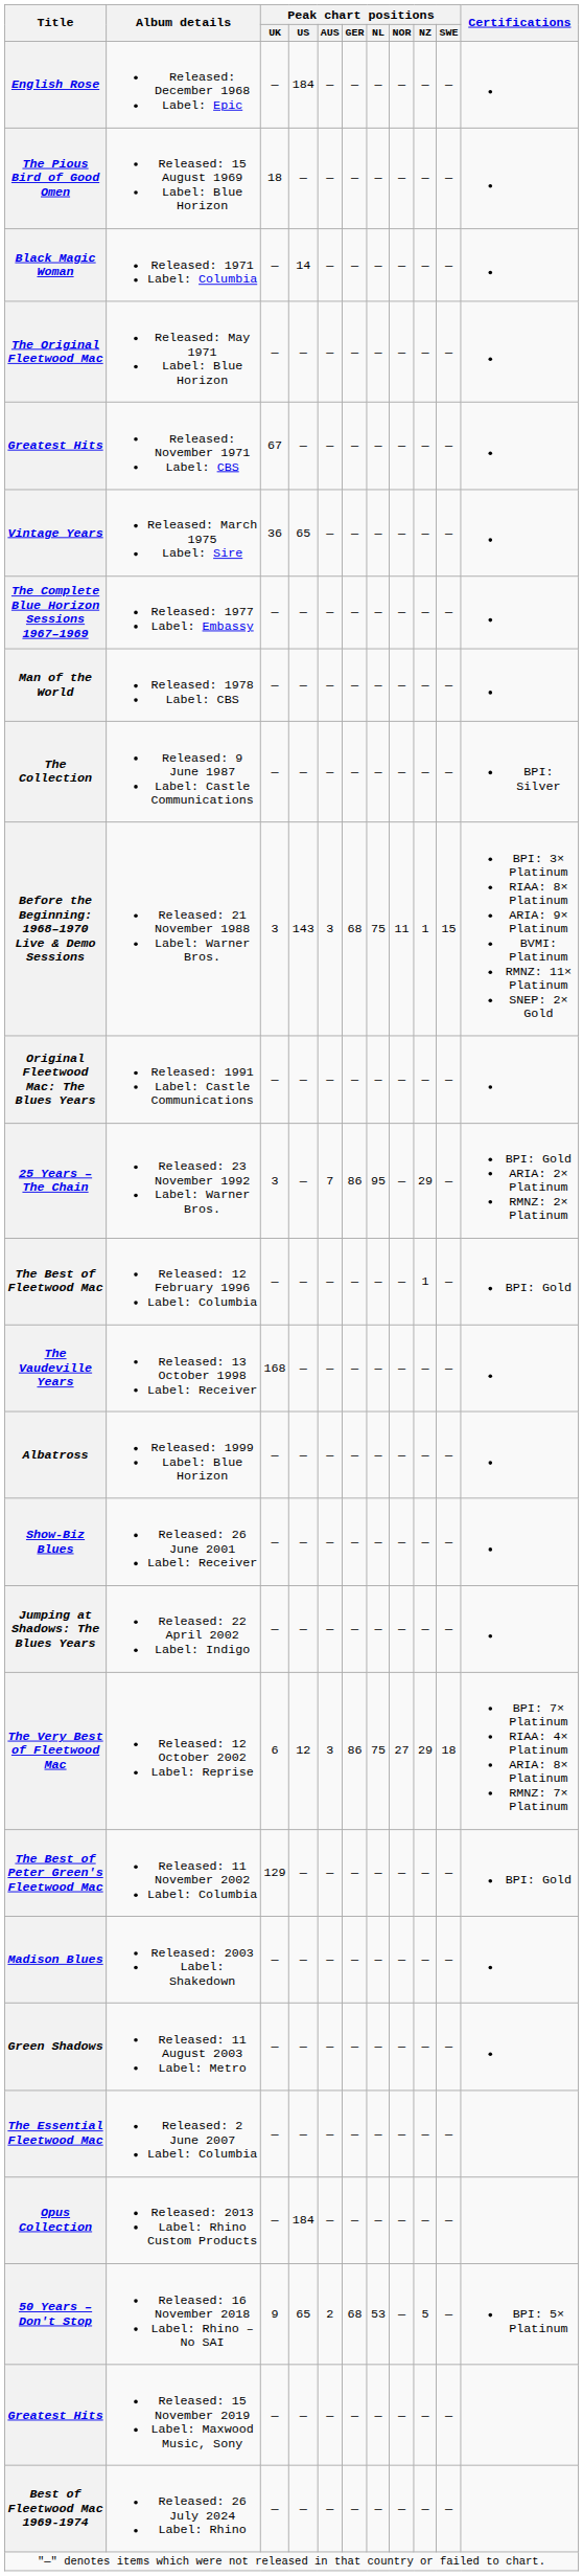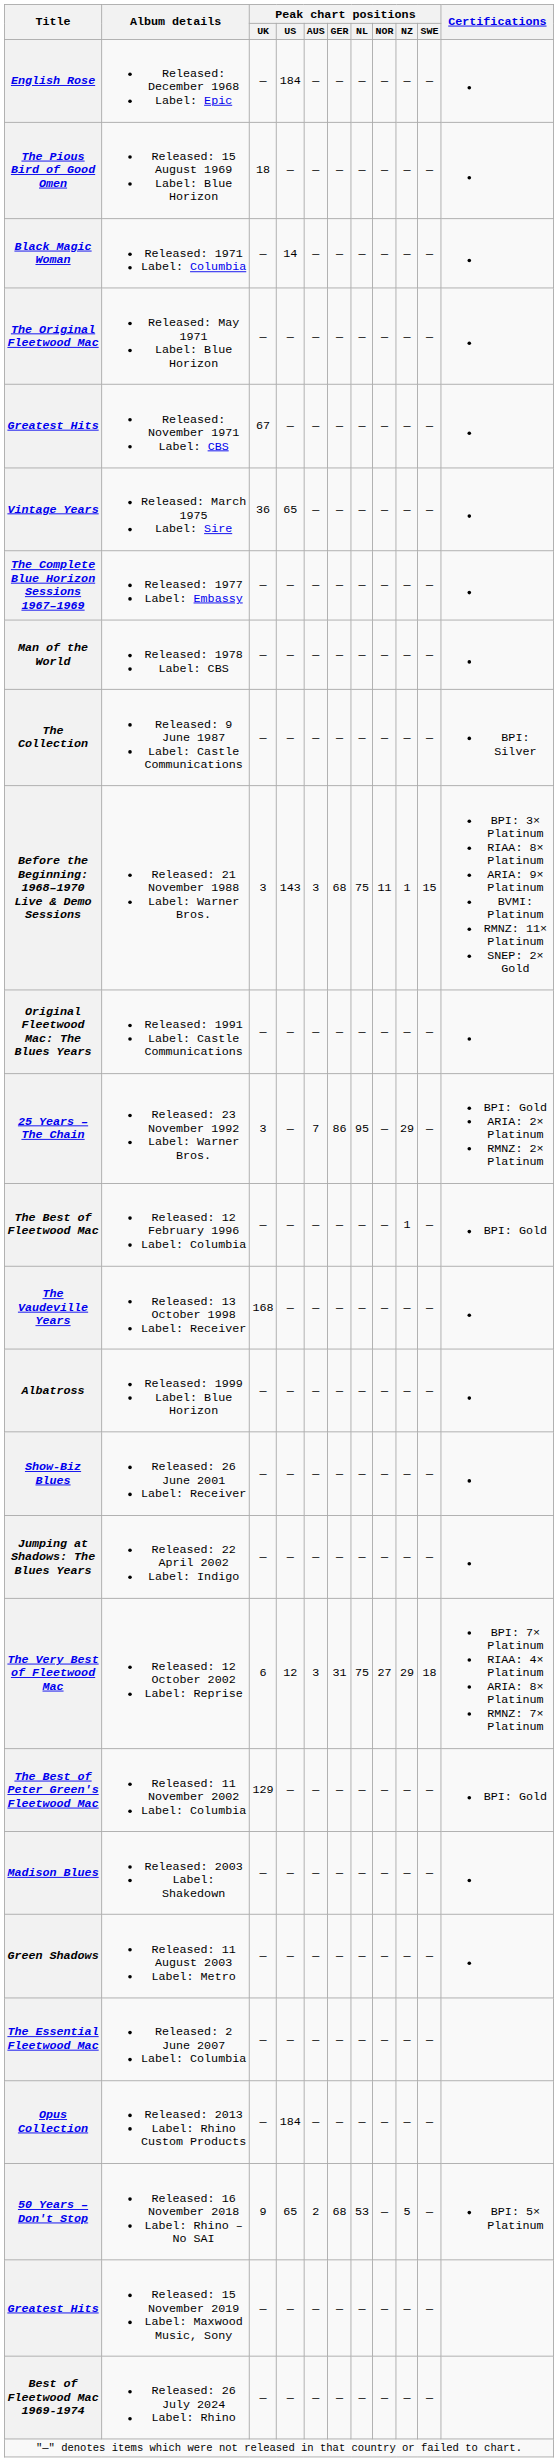 <table class="wikitable plainrowheaders" style="text-align:center;" border="1">
 <tr>
 <th scope="col" rowspan="2" style="width:18em;">Title</th>
 <th scope="col" rowspan="2" style="width:16em;">Album details</th>
 <th scope="col" colspan="8">Peak chart positions</th>
 <th scope="col" rowspan="2" style="width:13em;"><a href='#'>Certifications</a></th>
 </tr>
 <tr>
 <th scope="col" style="width:2.5em;font-size:85%;">UK<br></th>
 <th scope="col" style="width:2.5em;font-size:85%;">US<br></th>
 <th scope="col" style="width:2.5em;font-size:85%;">AUS<br></th>
 <th scope="col" style="width:2.5em;font-size:85%;">GER<br></th>
 <th scope="col" style="width:2.5em;font-size:85%;">NL<br></th>
 <th scope="col" style="width:2.5em;font-size:85%;">NOR<br></th>
 <th scope="col" style="width:2.5em;font-size:85%;">NZ<br></th>
 <th scope="col" style="width:2.5em;font-size:85%;">SWE<br></th>
 </tr>
 <tr>
 <th scope="row"><em><a href='#'>English Rose</a></em></th>
 <td><br><ul><li>Released: December 1968</li><li>Label: <a href='#'>Epic</a></li></ul></td>
 <td>—</td>
 <td>184</td>
 <td>—</td>
 <td>—</td>
 <td>—</td>
 <td>—</td>
 <td>—</td>
 <td>—</td>
 <td><br><ul><li></li></ul></td>
 </tr>
 <tr>
 <th scope="row"><em><a href='#'>The Pious Bird of Good Omen</a></em></th>
 <td><br><ul><li>Released: 15 August 1969</li><li>Label: Blue Horizon</li></ul></td>
 <td>18</td>
 <td>—</td>
 <td>—</td>
 <td>—</td>
 <td>—</td>
 <td>—</td>
 <td>—</td>
 <td>—</td>
 <td><br><ul><li></li></ul></td>
 </tr>
 <tr>
 <th scope="row"><em><a href='#'>Black Magic Woman</a></em></th>
 <td><br><ul><li>Released: 1971</li><li>Label: <a href='#'>Columbia</a></li></ul></td>
 <td>—</td>
 <td>14</td>
 <td>—</td>
 <td>—</td>
 <td>—</td>
 <td>—</td>
 <td>—</td>
 <td>—</td>
 <td><br><ul><li></li></ul></td>
 </tr>
 <tr>
 <th scope="row"><em><a href='#'>The Original Fleetwood Mac</a></em></th>
 <td><br><ul><li>Released: May 1971</li><li>Label: Blue Horizon</li></ul></td>
 <td>—</td>
 <td>—</td>
 <td>—</td>
 <td>—</td>
 <td>—</td>
 <td>—</td>
 <td>—</td>
 <td>—</td>
 <td><br><ul><li></li></ul></td>
 </tr>
 <tr>
 <th scope="row"><em><a href='#'>Greatest Hits</a></em></th>
 <td><br><ul><li>Released: November 1971</li><li>Label: <a href='#'>CBS</a></li></ul></td>
 <td>67</td>
 <td>—</td>
 <td>—</td>
 <td>—</td>
 <td>—</td>
 <td>—</td>
 <td>—</td>
 <td>—</td>
 <td><br><ul><li></li></ul></td>
 </tr>
 <tr>
 <th scope="row"><em><a href='#'>Vintage Years</a></em></th>
 <td><br><ul><li>Released: March 1975</li><li>Label: <a href='#'>Sire</a></li></ul></td>
 <td>36</td>
 <td>65</td>
 <td>—</td>
 <td>—</td>
 <td>—</td>
 <td>—</td>
 <td>—</td>
 <td>—</td>
 <td><br><ul><li></li></ul></td>
 </tr>
 <tr>
 <th scope="row"><em><a href='#'>The Complete Blue Horizon Sessions 1967–1969</a></em></th>
 <td><br><ul><li>Released: 1977</li><li>Label: <a href='#'>Embassy</a></li></ul></td>
 <td>—</td>
 <td>—</td>
 <td>—</td>
 <td>—</td>
 <td>—</td>
 <td>—</td>
 <td>—</td>
 <td>—</td>
 <td><br><ul><li></li></ul></td>
 </tr>
 <tr>
 <th scope="row"><em>Man of the World</em></th>
 <td><br><ul><li>Released: 1978</li><li>Label: CBS</li></ul></td>
 <td>—</td>
 <td>—</td>
 <td>—</td>
 <td>—</td>
 <td>—</td>
 <td>—</td>
 <td>—</td>
 <td>—</td>
 <td><br><ul><li></li></ul></td>
 </tr>
 <tr>
 <th scope="row"><em>The Collection</em></th>
 <td><br><ul><li>Released: 9 June 1987</li><li>Label: Castle Communications</li></ul></td>
 <td>—</td>
 <td>—</td>
 <td>—</td>
 <td>—</td>
 <td>—</td>
 <td>—</td>
 <td>—</td>
 <td>—</td>
 <td><br><ul><li>BPI: Silver</li></ul></td>
 </tr>
 <tr>
 <th scope="row"><em>Before the Beginning: 1968–1970 Live & Demo Sessions</em></th>
 <td><br><ul><li>Released: 21 November 1988</li><li>Label: Warner Bros.</li></ul></td>
 <td>3</td>
 <td>143</td>
 <td>3</td>
 <td>68</td>
 <td>75</td>
 <td>11</td>
 <td>1</td>
 <td>15</td>
 <td><br><ul><li>BPI: 3× Platinum</li><li>RIAA: 8× Platinum</li><li>ARIA: 9× Platinum</li><li>BVMI: Platinum</li><li>RMNZ: 11× Platinum</li><li>SNEP: 2× Gold</li></ul></td>
 </tr>
 <tr>
 <th scope="row"><em>Original Fleetwood Mac: The Blues Years</em></th>
 <td><br><ul><li>Released: 1991</li><li>Label: Castle Communications</li></ul></td>
 <td>—</td>
 <td>—</td>
 <td>—</td>
 <td>—</td>
 <td>—</td>
 <td>—</td>
 <td>—</td>
 <td>—</td>
 <td><br><ul><li></li></ul></td>
 </tr>
 <tr>
 <th scope="row"><em><a href='#'>25 Years – The Chain</a></em></th>
 <td><br><ul><li>Released: 23 November 1992</li><li>Label: Warner Bros.</li></ul></td>
 <td>3</td>
 <td>—</td>
 <td>7</td>
 <td>86</td>
 <td>95</td>
 <td>—</td>
 <td>29<br></td>
 <td>—</td>
 <td><br><ul><li>BPI: Gold</li><li>ARIA: 2× Platinum</li><li>RMNZ: 2× Platinum</li></ul></td>
 </tr>
 <tr>
 <th scope="row"><em>The Best of Fleetwood Mac</em></th>
 <td><br><ul><li>Released: 12 February 1996</li><li>Label: Columbia</li></ul></td>
 <td>—</td>
 <td>—</td>
 <td>—</td>
 <td>—</td>
 <td>—</td>
 <td>—</td>
 <td>1</td>
 <td>—</td>
 <td><br><ul><li>BPI: Gold</li></ul></td>
 </tr>
 <tr>
 <th scope="row"><em><a href='#'>The Vaudeville Years</a></em></th>
 <td><br><ul><li>Released: 13 October 1998</li><li>Label: Receiver</li></ul></td>
 <td>168</td>
 <td>—</td>
 <td>—</td>
 <td>—</td>
 <td>—</td>
 <td>—</td>
 <td>—</td>
 <td>—</td>
 <td><br><ul><li></li></ul></td>
 </tr>
 <tr>
 <th scope="row"><em>Albatross</em></th>
 <td><br><ul><li>Released: 1999</li><li>Label: Blue Horizon</li></ul></td>
 <td>—</td>
 <td>—</td>
 <td>—</td>
 <td>—</td>
 <td>—</td>
 <td>—</td>
 <td>—</td>
 <td>—</td>
 <td><br><ul><li></li></ul></td>
 </tr>
 <tr>
 <th scope="row"><em><a href='#'>Show-Biz Blues</a></em></th>
 <td><br><ul><li>Released: 26 June 2001</li><li>Label: Receiver</li></ul></td>
 <td>—</td>
 <td>—</td>
 <td>—</td>
 <td>—</td>
 <td>—</td>
 <td>—</td>
 <td>—</td>
 <td>—</td>
 <td><br><ul><li></li></ul></td>
 </tr>
 <tr>
 <th scope="row"><em>Jumping at Shadows: The Blues Years</em></th>
 <td><br><ul><li>Released: 22 April 2002</li><li>Label: Indigo</li></ul></td>
 <td>—</td>
 <td>—</td>
 <td>—</td>
 <td>—</td>
 <td>—</td>
 <td>—</td>
 <td>—</td>
 <td>—</td>
 <td><br><ul><li></li></ul></td>
 </tr>
 <tr>
 <th scope="row"><em><a href='#'>The Very Best of Fleetwood Mac</a></em></th>
 <td><br><ul><li>Released: 12 October 2002</li><li>Label: Reprise</li></ul></td>
 <td>6</td>
 <td>12</td>
 <td>3</td>
-<td>86</td>
+<td>31</td>
 <td>75</td>
 <td>27</td>
 <td>29<br></td>
 <td>18</td>
 <td><br><ul><li>BPI: 7× Platinum</li><li>RIAA: 4× Platinum</li><li>ARIA: 8× Platinum</li><li>RMNZ: 7× Platinum</li></ul></td>
 </tr>
 <tr>
 <th scope="row"><em><a href='#'>The Best of Peter Green's Fleetwood Mac</a></em></th>
 <td><br><ul><li>Released: 11 November 2002</li><li>Label: Columbia</li></ul></td>
 <td>129</td>
 <td>—</td>
 <td>—</td>
 <td>—</td>
 <td>—</td>
 <td>—</td>
 <td>—</td>
 <td>—</td>
 <td><br><ul><li>BPI: Gold</li></ul></td>
 </tr>
 <tr>
 <th scope="row"><em><a href='#'>Madison Blues</a></em></th>
 <td><br><ul><li>Released: 2003</li><li>Label: Shakedown</li></ul></td>
 <td>—</td>
 <td>—</td>
 <td>—</td>
 <td>—</td>
 <td>—</td>
 <td>—</td>
 <td>—</td>
 <td>—</td>
 <td><br><ul><li></li></ul></td>
 </tr>
 <tr>
 <th scope="row"><em>Green Shadows</em></th>
 <td><br><ul><li>Released: 11 August 2003</li><li>Label: Metro</li></ul></td>
 <td>—</td>
 <td>—</td>
 <td>—</td>
 <td>—</td>
 <td>—</td>
 <td>—</td>
 <td>—</td>
 <td>—</td>
 <td><br><ul><li></li></ul></td>
 </tr>
 <tr>
 <th scope="row"><em><a href='#'>The Essential Fleetwood Mac</a></em></th>
 <td><br><ul><li>Released: 2 June 2007</li><li>Label: Columbia</li></ul></td>
 <td>—</td>
 <td>—</td>
 <td>—</td>
 <td>—</td>
 <td>—</td>
 <td>—</td>
 <td>—</td>
 <td>—</td>
 <td></td>
 </tr>
 <tr>
 <th scope="row"><em><a href='#'>Opus Collection</a></em></th>
 <td><br><ul><li>Released: 2013</li><li>Label: Rhino Custom Products</li></ul></td>
 <td>—</td>
 <td>184</td>
 <td>—</td>
 <td>—</td>
 <td>—</td>
 <td>—</td>
 <td>—</td>
 <td>—</td>
 <td></td>
 </tr>
 <tr>
 <th scope="row"><em><a href='#'>50 Years – Don't Stop</a></em></th>
 <td><br><ul><li>Released: 16 November 2018</li><li>Label: Rhino – No SAI</li></ul></td>
 <td>9</td>
 <td>65</td>
 <td>2</td>
 <td>68</td>
 <td>53</td>
 <td>—</td>
 <td>5</td>
 <td>—</td>
 <td><br><ul><li>BPI: 5× Platinum</li></ul></td>
 </tr>
 <tr>
 <th scope="row"><em><a href='#'>Greatest Hits</a></em></th>
 <td><br><ul><li>Released: 15 November 2019</li><li>Label: Maxwood Music, Sony</li></ul></td>
 <td>—</td>
 <td>—</td>
 <td>—</td>
 <td>—</td>
 <td>—</td>
 <td>—</td>
 <td>—</td>
 <td>—</td>
 <td></td>
 </tr>
 <tr>
 <th scope="row"><em>Best of Fleetwood Mac 1969-1974</em></th>
 <td><br><ul><li>Released: 26 July 2024</li><li>Label: Rhino</li></ul></td>
 <td>—</td>
 <td>—</td>
 <td>—</td>
 <td>—</td>
 <td>—</td>
 <td>—</td>
 <td>—</td>
 <td>—</td>
 <td></td>
 </tr>
 <tr>
 <td colspan="14" style="font-size:90%;">"—" denotes items which were not released in that country or failed to chart.</td>
 </tr>
 </table>
